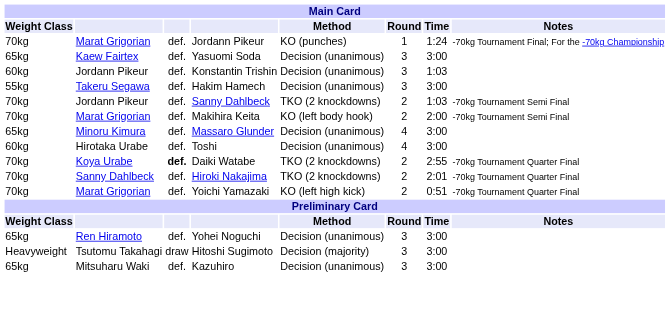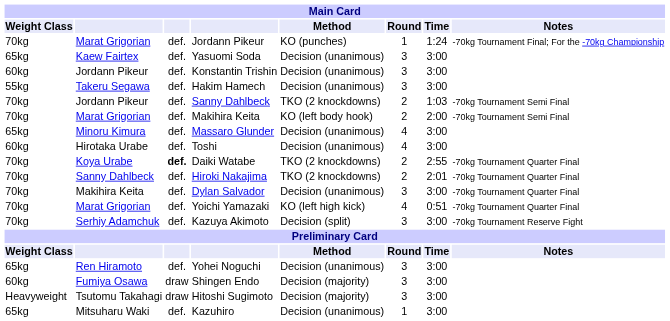 <table class="toccolours" style="font-size: 85%;">
 <tr>
 <th colspan="8" style="background-color: #ccf; color: #000080; text-align: center;"><strong>Main Card</strong></th>
 </tr>
 <tr>
 <th colspan="1" style="background-color: #E6E8FA; color: #000000; text-align: center;">Weight Class</th>
 <th colspan="1" style="background-color: #E6E8FA; color: #000000; text-align: center;"></th>
 <th colspan="1" style="background-color: #E6E8FA; color: #000000; text-align: center;"></th>
 <th colspan="1" style="background-color: #E6E8FA; color: #000000; text-align: center;"></th>
 <th colspan="1" style="background-color: #E6E8FA; color: #000000; text-align: center;">Method</th>
 <th colspan="1" style="background-color: #E6E8FA; color: #000000; text-align: center;">Round</th>
 <th colspan="1" style="background-color: #E6E8FA; color: #000000; text-align: center;">Time</th>
 <th colspan="1" style="background-color: #E6E8FA; color: #000000; text-align: center;">Notes</th>
 </tr>
 <tr>
 <td>70kg</td>
 <td> <a href='#'>Marat Grigorian</a></td>
 <td align=center>def.</td>
 <td> Jordann Pikeur</td>
 <td>KO (punches)</td>
 <td align=center>1</td>
 <td align=center>1:24</td>
 <td><small>-70kg Tournament Final; For the <a href='#'>-70kg Championship</a></small></td>
 </tr>
 <tr>
 <td>65kg</td>
 <td> <a href='#'>Kaew Fairtex</a></td>
 <td align=center>def.</td>
 <td> Yasuomi Soda</td>
 <td>Decision (unanimous)</td>
 <td align=center>3</td>
 <td align=center>3:00</td>
 <td></td>
 </tr>
 <tr>
 <td>60kg</td>
 <td> Jordann Pikeur</td>
 <td align=center>def.</td>
 <td> Konstantin Trishin</td>
 <td>Decision (unanimous)</td>
 <td align=center>3</td>
-<td align=center>1:03</td>
+<td align=center>3:00</td>
 <td></td>
 </tr>
 <tr>
 <td>55kg</td>
 <td> <a href='#'>Takeru Segawa</a></td>
 <td align=center>def.</td>
 <td> Hakim Hamech</td>
 <td>Decision (unanimous)</td>
 <td align=center>3</td>
 <td align=center>3:00</td>
 <td></td>
 </tr>
 <tr>
 <td>70kg</td>
 <td> Jordann Pikeur</td>
 <td align=center>def.</td>
 <td> <a href='#'>Sanny Dahlbeck</a></td>
 <td>TKO (2 knockdowns)</td>
 <td align=center>2</td>
 <td align=center>1:03</td>
 <td><small>-70kg Tournament Semi Final</small></td>
 </tr>
 <tr>
 <td>70kg</td>
 <td> <a href='#'>Marat Grigorian</a></td>
 <td align=center>def.</td>
 <td> Makihira Keita</td>
 <td>KO (left body hook)</td>
 <td align=center>2</td>
 <td align=center>2:00</td>
 <td><small>-70kg Tournament Semi Final</small></td>
 </tr>
 <tr>
 <td>65kg</td>
 <td> <a href='#'>Minoru Kimura</a></td>
 <td align=center>def.</td>
 <td> <a href='#'>Massaro Glunder</a></td>
 <td>Decision (unanimous)</td>
 <td align=center>4</td>
 <td align=center>3:00</td>
 <td></td>
 </tr>
 <tr>
 <td>60kg</td>
 <td> Hirotaka Urabe</td>
 <td align=center>def.</td>
 <td> Toshi</td>
 <td>Decision (unanimous)</td>
 <td align=center>4</td>
 <td align=center>3:00</td>
 <td></td>
 </tr>
 <tr>
 <td>70kg</td>
 <td> <a href='#'>Koya Urabe</a></td>
 <td align=center><strong>def.</strong></td>
 <td> Daiki Watabe</td>
 <td>TKO (2 knockdowns)</td>
 <td align=center>2</td>
 <td align=center>2:55</td>
 <td><small>-70kg Tournament Quarter Final</small></td>
 </tr>
 <tr>
 <td>70kg</td>
 <td> <a href='#'>Sanny Dahlbeck</a></td>
 <td align=center>def.</td>
 <td> <a href='#'>Hiroki Nakajima</a></td>
 <td>TKO (2 knockdowns)</td>
 <td align=center>2</td>
 <td align=center>2:01</td>
 <td><small>-70kg Tournament Quarter Final</small></td>
 </tr>
 <tr>
 <td>70kg</td>
+<td> Makihira Keita</td>
+<td align=center>def.</td>
+<td> <a href='#'>Dylan Salvador</a></td>
+<td>Decision (unanimous)</td>
+<td align=center>3</td>
+<td align=center>3:00</td>
+<td><small>-70kg Tournament Quarter Final</small></td>
+</tr>
+<tr>
+<td>70kg</td>
 <td> <a href='#'>Marat Grigorian</a></td>
 <td align=center>def.</td>
 <td> Yoichi Yamazaki</td>
 <td>KO (left high kick)</td>
-<td align=center>2</td>
+<td align=center>4</td>
 <td align=center>0:51</td>
 <td><small>-70kg Tournament Quarter Final</small></td>
+</tr>
+<tr>
+<td>70kg</td>
+<td> <a href='#'>Serhiy Adamchuk</a></td>
+<td align=center>def.</td>
+<td> Kazuya Akimoto</td>
+<td>Decision (split)</td>
+<td align=center>3</td>
+<td align=center>3:00</td>
+<td><small>-70kg Tournament Reserve Fight</small></td>
 </tr>
 <tr>
 <th colspan="8" style="background-color: #ccf; color: #000080; text-align: center;"><strong>Preliminary Card</strong></th>
 </tr>
 <tr>
 <th colspan="1" style="background-color: #E6E8FA; color: #000000; text-align: center;">Weight Class</th>
 <th colspan="1" style="background-color: #E6E8FA; color: #000000; text-align: center;"></th>
 <th colspan="1" style="background-color: #E6E8FA; color: #000000; text-align: center;"></th>
 <th colspan="1" style="background-color: #E6E8FA; color: #000000; text-align: center;"></th>
 <th colspan="1" style="background-color: #E6E8FA; color: #000000; text-align: center;">Method</th>
 <th colspan="1" style="background-color: #E6E8FA; color: #000000; text-align: center;">Round</th>
 <th colspan="1" style="background-color: #E6E8FA; color: #000000; text-align: center;">Time</th>
 <th colspan="1" style="background-color: #E6E8FA; color: #000000; text-align: center;">Notes</th>
 </tr>
 <tr>
 <td>65kg</td>
 <td> <a href='#'>Ren Hiramoto</a></td>
 <td align=center>def.</td>
 <td> Yohei Noguchi</td>
 <td>Decision (unanimous)</td>
 <td align=center>3</td>
 <td align=center>3:00</td>
 <td></td>
 </tr>
 <tr>
+<td>60kg</td>
+<td> <a href='#'>Fumiya Osawa</a></td>
+<td align=center>draw</td>
+<td> Shingen Endo</td>
+<td>Decision (majority)</td>
+<td align=center>3</td>
+<td align=center>3:00</td>
+<td></td>
+</tr>
+<tr>
 <td>Heavyweight</td>
 <td> Tsutomu Takahagi</td>
 <td align=center>draw</td>
 <td> Hitoshi Sugimoto</td>
 <td>Decision (majority)</td>
 <td align=center>3</td>
 <td align=center>3:00</td>
 <td></td>
 </tr>
 <tr>
 <td>65kg</td>
 <td> Mitsuharu Waki</td>
 <td align=center>def.</td>
 <td> Kazuhiro</td>
 <td>Decision (unanimous)</td>
-<td align=center>3</td>
+<td align=center>1</td>
 <td align=center>3:00</td>
 <td></td>
 </tr>
 <tr>
 </tr>
 </table>
